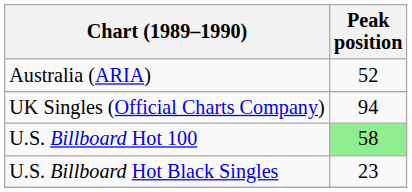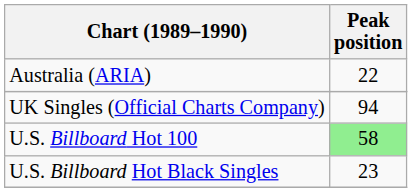 <table class="wikitable sortable">
 <tr>
 <th>Chart (1989–1990)</th>
 <th>Peak<br>position</th>
 </tr>
 <tr>
 <td>Australia (<a href='#'>ARIA</a>)</td>
-<td align="center">52</td>
+<td align="center">22</td>
 </tr>
 <tr>
 </tr>
 <tr>
 <td>UK Singles (<a href='#'>Official Charts Company</a>)</td>
 <td align="center">94</td>
 </tr>
 <tr>
 <td>U.S. <a href='#'><em>Billboard</em> Hot 100</a></td>
 <td align="center" style="background: lightgreen;">58</td>
 </tr>
 <tr>
 <td>U.S. <em>Billboard</em> <a href='#'>Hot Black Singles</a></td>
 <td align="center">23</td>
 </tr>
 <tr>
 </tr>
 </table>
